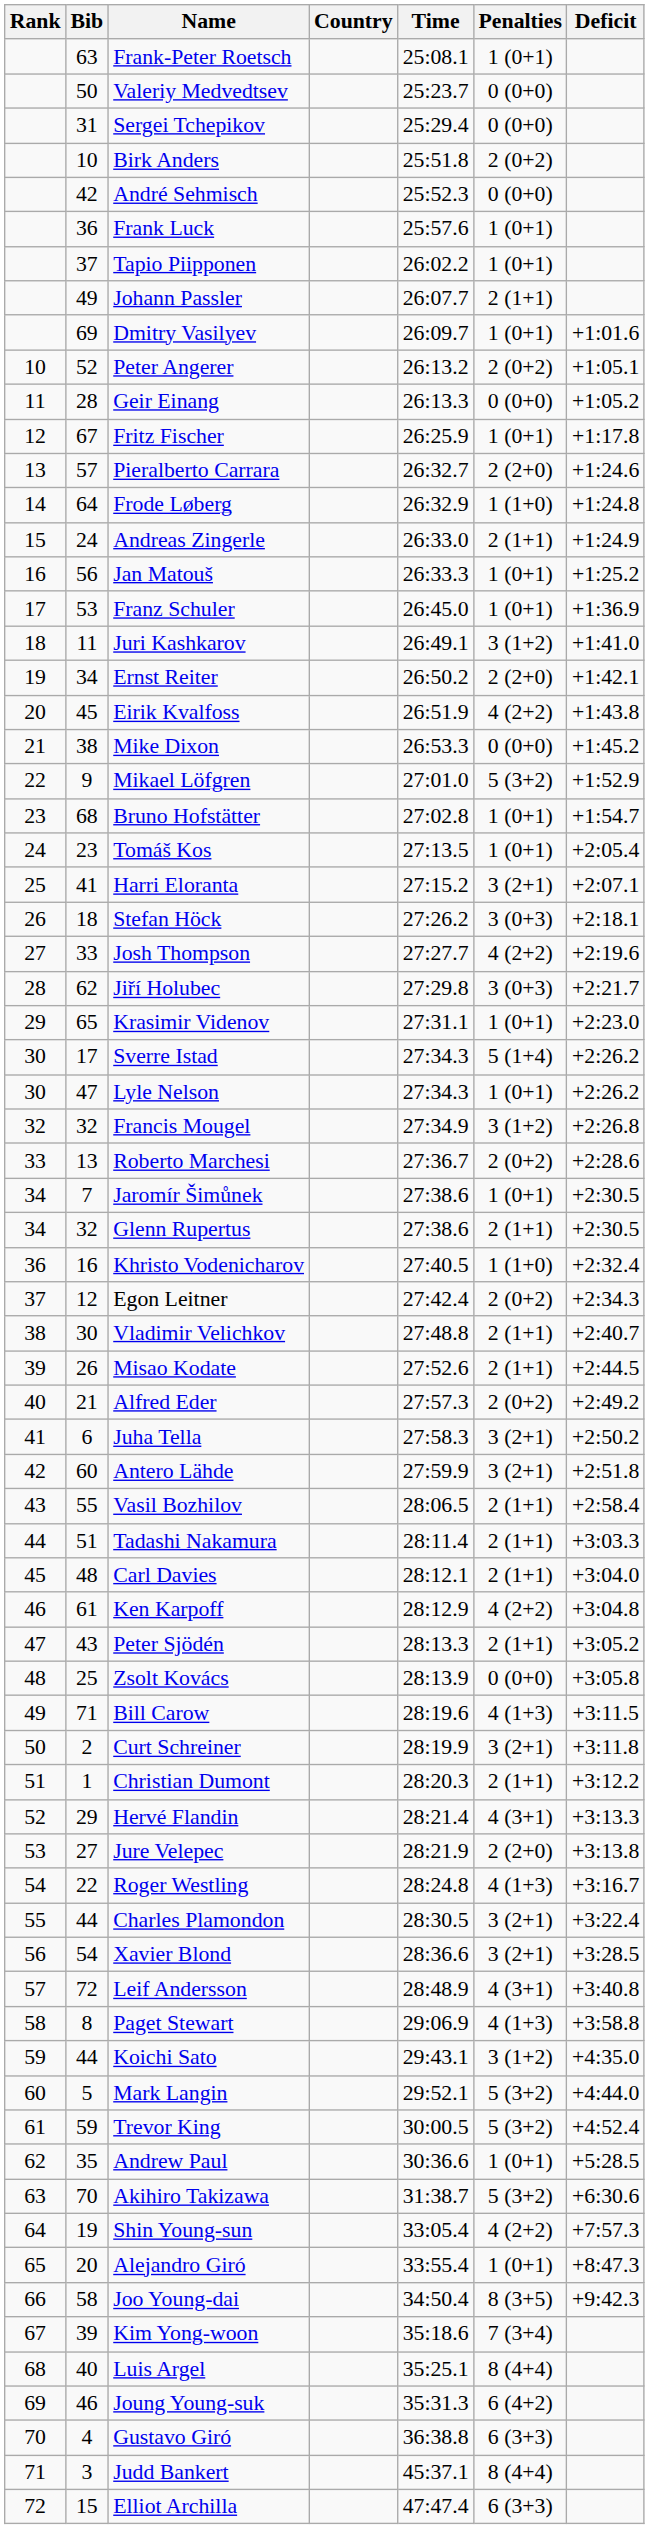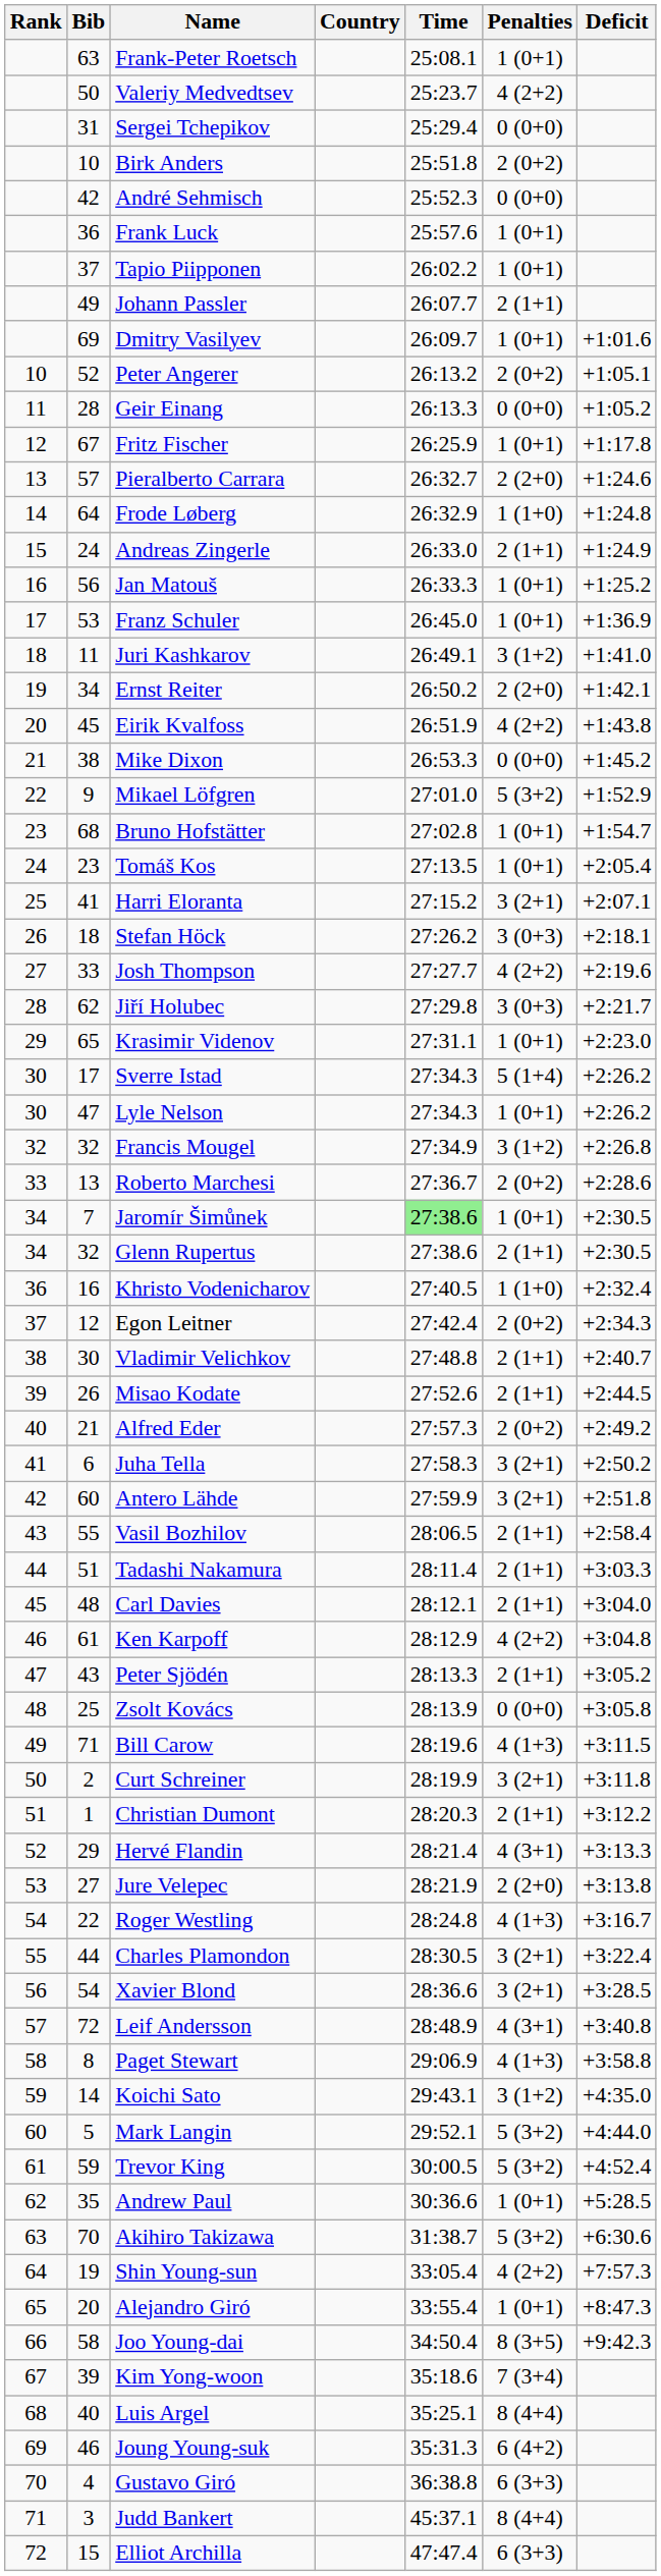 <table class="wikitable sortable" style="text-align:center">
 <tr>
 <th>Rank</th>
 <th>Bib</th>
 <th>Name</th>
 <th>Country</th>
 <th>Time</th>
 <th>Penalties</th>
 <th>Deficit</th>
 </tr>
 <tr>
 <td></td>
 <td>63</td>
 <td align="left"><a href='#'>Frank-Peter Roetsch</a></td>
 <td align=left></td>
 <td>25:08.1</td>
 <td>1 (0+1)</td>
 <td></td>
 </tr>
 <tr>
 <td></td>
 <td>50</td>
 <td align="left"><a href='#'>Valeriy Medvedtsev</a></td>
 <td align=left></td>
 <td>25:23.7</td>
-<td>0 (0+0)</td>
+<td>4 (2+2)</td>
 <td></td>
 </tr>
 <tr>
 <td></td>
 <td>31</td>
 <td align="left"><a href='#'>Sergei Tchepikov</a></td>
 <td align=left></td>
 <td>25:29.4</td>
 <td>0 (0+0)</td>
 <td></td>
 </tr>
 <tr>
 <td></td>
 <td>10</td>
 <td align="left"><a href='#'>Birk Anders</a></td>
 <td align=left></td>
 <td>25:51.8</td>
 <td>2 (0+2)</td>
 <td></td>
 </tr>
 <tr>
 <td></td>
 <td>42</td>
 <td align="left"><a href='#'>André Sehmisch</a></td>
 <td align=left></td>
 <td>25:52.3</td>
 <td>0 (0+0)</td>
 <td></td>
 </tr>
 <tr>
 <td></td>
 <td>36</td>
 <td align="left"><a href='#'>Frank Luck</a></td>
 <td align=left></td>
 <td>25:57.6</td>
 <td>1 (0+1)</td>
 <td></td>
 </tr>
 <tr>
 <td></td>
 <td>37</td>
 <td align="left"><a href='#'>Tapio Piipponen</a></td>
 <td align=left></td>
 <td>26:02.2</td>
 <td>1 (0+1)</td>
 <td></td>
 </tr>
 <tr>
 <td></td>
 <td>49</td>
 <td align="left"><a href='#'>Johann Passler</a></td>
 <td align=left></td>
 <td>26:07.7</td>
 <td>2 (1+1)</td>
 <td></td>
 </tr>
 <tr>
 <td></td>
 <td>69</td>
 <td align="left"><a href='#'>Dmitry Vasilyev</a></td>
 <td align=left></td>
 <td>26:09.7</td>
 <td>1 (0+1)</td>
 <td>+1:01.6</td>
 </tr>
 <tr>
 <td>10</td>
 <td>52</td>
 <td align="left"><a href='#'>Peter Angerer</a></td>
 <td align=left></td>
 <td>26:13.2</td>
 <td>2 (0+2)</td>
 <td>+1:05.1</td>
 </tr>
 <tr>
 <td>11</td>
 <td>28</td>
 <td align="left"><a href='#'>Geir Einang</a></td>
 <td align=left></td>
 <td>26:13.3</td>
 <td>0 (0+0)</td>
 <td>+1:05.2</td>
 </tr>
 <tr>
 <td>12</td>
 <td>67</td>
 <td align="left"><a href='#'>Fritz Fischer</a></td>
 <td align=left></td>
 <td>26:25.9</td>
 <td>1 (0+1)</td>
 <td>+1:17.8</td>
 </tr>
 <tr>
 <td>13</td>
 <td>57</td>
 <td align="left"><a href='#'>Pieralberto Carrara</a></td>
 <td align=left></td>
 <td>26:32.7</td>
 <td>2 (2+0)</td>
 <td>+1:24.6</td>
 </tr>
 <tr>
 <td>14</td>
 <td>64</td>
 <td align="left"><a href='#'>Frode Løberg</a></td>
 <td align=left></td>
 <td>26:32.9</td>
 <td>1 (1+0)</td>
 <td>+1:24.8</td>
 </tr>
 <tr>
 <td>15</td>
 <td>24</td>
 <td align="left"><a href='#'>Andreas Zingerle</a></td>
 <td align=left></td>
 <td>26:33.0</td>
 <td>2 (1+1)</td>
 <td>+1:24.9</td>
 </tr>
 <tr>
 <td>16</td>
 <td>56</td>
 <td align="left"><a href='#'>Jan Matouš</a></td>
 <td align=left></td>
 <td>26:33.3</td>
 <td>1 (0+1)</td>
 <td>+1:25.2</td>
 </tr>
 <tr>
 <td>17</td>
 <td>53</td>
 <td align="left"><a href='#'>Franz Schuler</a></td>
 <td align=left></td>
 <td>26:45.0</td>
 <td>1 (0+1)</td>
 <td>+1:36.9</td>
 </tr>
 <tr>
 <td>18</td>
 <td>11</td>
 <td align="left"><a href='#'>Juri Kashkarov</a></td>
 <td align=left></td>
 <td>26:49.1</td>
 <td>3 (1+2)</td>
 <td>+1:41.0</td>
 </tr>
 <tr>
 <td>19</td>
 <td>34</td>
 <td align="left"><a href='#'>Ernst Reiter</a></td>
 <td align=left></td>
 <td>26:50.2</td>
 <td>2 (2+0)</td>
 <td>+1:42.1</td>
 </tr>
 <tr>
 <td>20</td>
 <td>45</td>
 <td align="left"><a href='#'>Eirik Kvalfoss</a></td>
 <td align=left></td>
 <td>26:51.9</td>
 <td>4 (2+2)</td>
 <td>+1:43.8</td>
 </tr>
 <tr>
 <td>21</td>
 <td>38</td>
 <td align="left"><a href='#'>Mike Dixon</a></td>
 <td align=left></td>
 <td>26:53.3</td>
 <td>0 (0+0)</td>
 <td>+1:45.2</td>
 </tr>
 <tr>
 <td>22</td>
 <td>9</td>
 <td align="left"><a href='#'>Mikael Löfgren</a></td>
 <td align=left></td>
 <td>27:01.0</td>
 <td>5 (3+2)</td>
 <td>+1:52.9</td>
 </tr>
 <tr>
 <td>23</td>
 <td>68</td>
 <td align="left"><a href='#'>Bruno Hofstätter</a></td>
 <td align=left></td>
 <td>27:02.8</td>
 <td>1 (0+1)</td>
 <td>+1:54.7</td>
 </tr>
 <tr>
 <td>24</td>
 <td>23</td>
 <td align="left"><a href='#'>Tomáš Kos</a></td>
 <td align=left></td>
 <td>27:13.5</td>
 <td>1 (0+1)</td>
 <td>+2:05.4</td>
 </tr>
 <tr>
 <td>25</td>
 <td>41</td>
 <td align="left"><a href='#'>Harri Eloranta</a></td>
 <td align=left></td>
 <td>27:15.2</td>
 <td>3 (2+1)</td>
 <td>+2:07.1</td>
 </tr>
 <tr>
 <td>26</td>
 <td>18</td>
 <td align="left"><a href='#'>Stefan Höck</a></td>
 <td align=left></td>
 <td>27:26.2</td>
 <td>3 (0+3)</td>
 <td>+2:18.1</td>
 </tr>
 <tr>
 <td>27</td>
 <td>33</td>
 <td align="left"><a href='#'>Josh Thompson</a></td>
 <td align=left></td>
 <td>27:27.7</td>
 <td>4 (2+2)</td>
 <td>+2:19.6</td>
 </tr>
 <tr>
 <td>28</td>
 <td>62</td>
 <td align="left"><a href='#'>Jiří Holubec</a></td>
 <td align=left></td>
 <td>27:29.8</td>
 <td>3 (0+3)</td>
 <td>+2:21.7</td>
 </tr>
 <tr>
 <td>29</td>
 <td>65</td>
 <td align="left"><a href='#'>Krasimir Videnov</a></td>
 <td align=left></td>
 <td>27:31.1</td>
 <td>1 (0+1)</td>
 <td>+2:23.0</td>
 </tr>
 <tr>
 <td>30</td>
 <td>17</td>
 <td align="left"><a href='#'>Sverre Istad</a></td>
 <td align=left></td>
 <td>27:34.3</td>
 <td>5 (1+4)</td>
 <td>+2:26.2</td>
 </tr>
 <tr>
 <td>30</td>
 <td>47</td>
 <td align="left"><a href='#'>Lyle Nelson</a></td>
 <td align=left></td>
 <td>27:34.3</td>
 <td>1 (0+1)</td>
 <td>+2:26.2</td>
 </tr>
 <tr>
 <td>32</td>
 <td>32</td>
 <td align="left"><a href='#'>Francis Mougel</a></td>
 <td align=left></td>
 <td>27:34.9</td>
 <td>3 (1+2)</td>
 <td>+2:26.8</td>
 </tr>
 <tr>
 <td>33</td>
 <td>13</td>
 <td align="left"><a href='#'>Roberto Marchesi</a></td>
 <td align=left></td>
 <td>27:36.7</td>
 <td>2 (0+2)</td>
 <td>+2:28.6</td>
 </tr>
 <tr>
 <td>34</td>
 <td>7</td>
 <td align="left"><a href='#'>Jaromír Šimůnek</a></td>
 <td align="left"></td>
-<td>27:38.6</td>
+<td style="background: lightgreen;">27:38.6</td>
 <td>1 (0+1)</td>
 <td>+2:30.5</td>
 </tr>
 <tr>
 <td>34</td>
 <td>32</td>
 <td align="left"><a href='#'>Glenn Rupertus</a></td>
 <td align="left"></td>
 <td>27:38.6</td>
 <td>2 (1+1)</td>
 <td>+2:30.5</td>
 </tr>
 <tr>
 <td>36</td>
 <td>16</td>
 <td align="left"><a href='#'>Khristo Vodenicharov</a></td>
 <td align=left></td>
 <td>27:40.5</td>
 <td>1 (1+0)</td>
 <td>+2:32.4</td>
 </tr>
 <tr>
 <td>37</td>
 <td>12</td>
 <td align="left">Egon Leitner</td>
 <td align=left></td>
 <td>27:42.4</td>
 <td>2 (0+2)</td>
 <td>+2:34.3</td>
 </tr>
 <tr>
 <td>38</td>
 <td>30</td>
 <td align="left"><a href='#'>Vladimir Velichkov</a></td>
 <td align=left></td>
 <td>27:48.8</td>
 <td>2 (1+1)</td>
 <td>+2:40.7</td>
 </tr>
 <tr>
 <td>39</td>
 <td>26</td>
 <td align="left"><a href='#'>Misao Kodate</a></td>
 <td align=left></td>
 <td>27:52.6</td>
 <td>2 (1+1)</td>
 <td>+2:44.5</td>
 </tr>
 <tr>
 <td>40</td>
 <td>21</td>
 <td align="left"><a href='#'>Alfred Eder</a></td>
 <td align=left></td>
 <td>27:57.3</td>
 <td>2 (0+2)</td>
 <td>+2:49.2</td>
 </tr>
 <tr>
 <td>41</td>
 <td>6</td>
 <td align="left"><a href='#'>Juha Tella</a></td>
 <td align=left></td>
 <td>27:58.3</td>
 <td>3 (2+1)</td>
 <td>+2:50.2</td>
 </tr>
 <tr>
 <td>42</td>
 <td>60</td>
 <td align="left"><a href='#'>Antero Lähde</a></td>
 <td align=left></td>
 <td>27:59.9</td>
 <td>3 (2+1)</td>
 <td>+2:51.8</td>
 </tr>
 <tr>
 <td>43</td>
 <td>55</td>
 <td align="left"><a href='#'>Vasil Bozhilov</a></td>
 <td align=left></td>
 <td>28:06.5</td>
 <td>2 (1+1)</td>
 <td>+2:58.4</td>
 </tr>
 <tr>
 <td>44</td>
 <td>51</td>
 <td align="left"><a href='#'>Tadashi Nakamura</a></td>
 <td align=left></td>
 <td>28:11.4</td>
 <td>2 (1+1)</td>
 <td>+3:03.3</td>
 </tr>
 <tr>
 <td>45</td>
 <td>48</td>
 <td align="left"><a href='#'>Carl Davies</a></td>
 <td align=left></td>
 <td>28:12.1</td>
 <td>2 (1+1)</td>
 <td>+3:04.0</td>
 </tr>
 <tr>
 <td>46</td>
 <td>61</td>
 <td align="left"><a href='#'>Ken Karpoff</a></td>
 <td align=left></td>
 <td>28:12.9</td>
 <td>4 (2+2)</td>
 <td>+3:04.8</td>
 </tr>
 <tr>
 <td>47</td>
 <td>43</td>
 <td align="left"><a href='#'>Peter Sjödén</a></td>
 <td align=left></td>
 <td>28:13.3</td>
 <td>2 (1+1)</td>
 <td>+3:05.2</td>
 </tr>
 <tr>
 <td>48</td>
 <td>25</td>
 <td align="left"><a href='#'>Zsolt Kovács</a></td>
 <td align=left></td>
 <td>28:13.9</td>
 <td>0 (0+0)</td>
 <td>+3:05.8</td>
 </tr>
 <tr>
 <td>49</td>
 <td>71</td>
 <td align="left"><a href='#'>Bill Carow</a></td>
 <td align=left></td>
 <td>28:19.6</td>
 <td>4 (1+3)</td>
 <td>+3:11.5</td>
 </tr>
 <tr>
 <td>50</td>
 <td>2</td>
 <td align="left"><a href='#'>Curt Schreiner</a></td>
 <td align=left></td>
 <td>28:19.9</td>
 <td>3 (2+1)</td>
 <td>+3:11.8</td>
 </tr>
 <tr>
 <td>51</td>
 <td>1</td>
 <td align="left"><a href='#'>Christian Dumont</a></td>
 <td align=left></td>
 <td>28:20.3</td>
 <td>2 (1+1)</td>
 <td>+3:12.2</td>
 </tr>
 <tr>
 <td>52</td>
 <td>29</td>
 <td align="left"><a href='#'>Hervé Flandin</a></td>
 <td align=left></td>
 <td>28:21.4</td>
 <td>4 (3+1)</td>
 <td>+3:13.3</td>
 </tr>
 <tr>
 <td>53</td>
 <td>27</td>
 <td align="left"><a href='#'>Jure Velepec</a></td>
 <td align=left></td>
 <td>28:21.9</td>
 <td>2 (2+0)</td>
 <td>+3:13.8</td>
 </tr>
 <tr>
 <td>54</td>
 <td>22</td>
 <td align="left"><a href='#'>Roger Westling</a></td>
 <td align=left></td>
 <td>28:24.8</td>
 <td>4 (1+3)</td>
 <td>+3:16.7</td>
 </tr>
 <tr>
 <td>55</td>
 <td>44</td>
 <td align="left"><a href='#'>Charles Plamondon</a></td>
 <td align=left></td>
 <td>28:30.5</td>
 <td>3 (2+1)</td>
 <td>+3:22.4</td>
 </tr>
 <tr>
 <td>56</td>
 <td>54</td>
 <td align="left"><a href='#'>Xavier Blond</a></td>
 <td align=left></td>
 <td>28:36.6</td>
 <td>3 (2+1)</td>
 <td>+3:28.5</td>
 </tr>
 <tr>
 <td>57</td>
 <td>72</td>
 <td align="left"><a href='#'>Leif Andersson</a></td>
 <td align=left></td>
 <td>28:48.9</td>
 <td>4 (3+1)</td>
 <td>+3:40.8</td>
 </tr>
 <tr>
 <td>58</td>
 <td>8</td>
 <td align="left"><a href='#'>Paget Stewart</a></td>
 <td align=left></td>
 <td>29:06.9</td>
 <td>4 (1+3)</td>
 <td>+3:58.8</td>
 </tr>
 <tr>
 <td>59</td>
-<td>44</td>
+<td>14</td>
 <td align="left"><a href='#'>Koichi Sato</a></td>
 <td align=left></td>
 <td>29:43.1</td>
 <td>3 (1+2)</td>
 <td>+4:35.0</td>
 </tr>
 <tr>
 <td>60</td>
 <td>5</td>
 <td align="left"><a href='#'>Mark Langin</a></td>
 <td align=left></td>
 <td>29:52.1</td>
 <td>5 (3+2)</td>
 <td>+4:44.0</td>
 </tr>
 <tr>
 <td>61</td>
 <td>59</td>
 <td align="left"><a href='#'>Trevor King</a></td>
 <td align=left></td>
 <td>30:00.5</td>
 <td>5 (3+2)</td>
 <td>+4:52.4</td>
 </tr>
 <tr>
 <td>62</td>
 <td>35</td>
 <td align="left"><a href='#'>Andrew Paul</a></td>
 <td align=left></td>
 <td>30:36.6</td>
 <td>1 (0+1)</td>
 <td>+5:28.5</td>
 </tr>
 <tr>
 <td>63</td>
 <td>70</td>
 <td align="left"><a href='#'>Akihiro Takizawa</a></td>
 <td align=left></td>
 <td>31:38.7</td>
 <td>5 (3+2)</td>
 <td>+6:30.6</td>
 </tr>
 <tr>
 <td>64</td>
 <td>19</td>
 <td align="left"><a href='#'>Shin Young-sun</a></td>
 <td align=left></td>
 <td>33:05.4</td>
 <td>4 (2+2)</td>
 <td>+7:57.3</td>
 </tr>
 <tr>
 <td>65</td>
 <td>20</td>
 <td align="left"><a href='#'>Alejandro Giró</a></td>
 <td align=left></td>
 <td>33:55.4</td>
 <td>1 (0+1)</td>
 <td>+8:47.3</td>
 </tr>
 <tr>
 <td>66</td>
 <td>58</td>
 <td align="left"><a href='#'>Joo Young-dai</a></td>
 <td align=left></td>
 <td>34:50.4</td>
 <td>8 (3+5)</td>
 <td>+9:42.3</td>
 </tr>
 <tr>
 <td>67</td>
 <td>39</td>
 <td align="left"><a href='#'>Kim Yong-woon</a></td>
 <td align=left></td>
 <td>35:18.6</td>
 <td>7 (3+4)</td>
 <td></td>
 </tr>
 <tr>
 <td>68</td>
 <td>40</td>
 <td align="left"><a href='#'>Luis Argel</a></td>
 <td align=left></td>
 <td>35:25.1</td>
 <td>8 (4+4)</td>
 <td></td>
 </tr>
 <tr>
 <td>69</td>
 <td>46</td>
 <td align="left"><a href='#'>Joung Young-suk</a></td>
 <td align=left></td>
 <td>35:31.3</td>
 <td>6 (4+2)</td>
 <td></td>
 </tr>
 <tr>
 <td>70</td>
 <td>4</td>
 <td align="left"><a href='#'>Gustavo Giró</a></td>
 <td align=left></td>
 <td>36:38.8</td>
 <td>6 (3+3)</td>
 <td></td>
 </tr>
 <tr>
 <td>71</td>
 <td>3</td>
 <td align="left"><a href='#'>Judd Bankert</a></td>
 <td align=left></td>
 <td>45:37.1</td>
 <td>8 (4+4)</td>
 <td></td>
 </tr>
 <tr>
 <td>72</td>
 <td>15</td>
 <td align="left"><a href='#'>Elliot Archilla</a></td>
 <td align=left></td>
 <td>47:47.4</td>
 <td>6 (3+3)</td>
 <td></td>
 </tr>
 </table>
